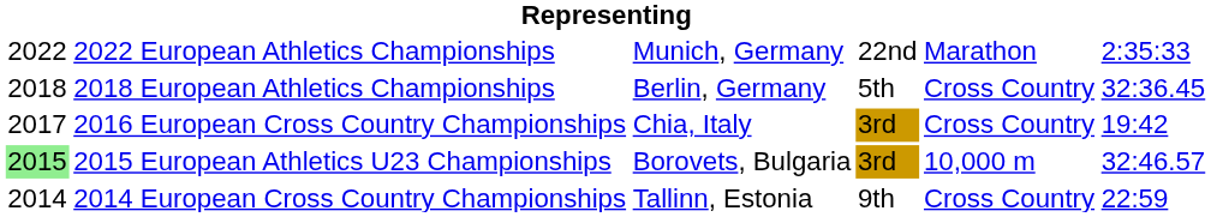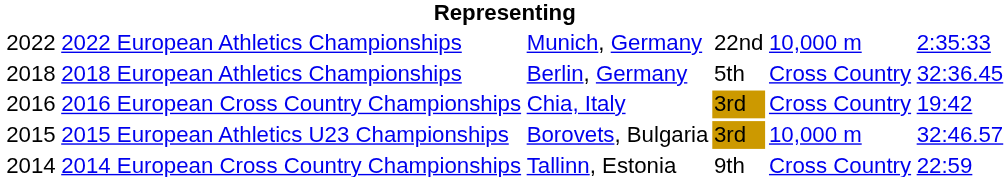 <table>
 <tr>
 <th colspan="7">Representing </th>
 </tr>
 <tr>
 <td>2022</td>
 <td><a href='#'>2022 European Athletics Championships</a></td>
 <td><a href='#'>Munich</a>, <a href='#'>Germany</a></td>
 <td>22nd</td>
-<td><a href='#'>Marathon</a></td>
+<td><a href='#'>10,000 m</a></td>
 <td><a href='#'>2:35:33</a></td>
 </tr>
 <tr>
 <td>2018</td>
 <td><a href='#'>2018 European Athletics Championships</a></td>
 <td><a href='#'>Berlin</a>, <a href='#'>Germany</a></td>
 <td>5th</td>
 <td><a href='#'>Cross Country</a></td>
 <td><a href='#'>32:36.45</a></td>
 </tr>
 <tr>
-<td>2017</td>
+<td>2016</td>
 <td><a href='#'>2016 European Cross Country Championships</a></td>
 <td><a href='#'>Chia, Italy</a></td>
 <td bgcolor=cc9900>3rd</td>
 <td><a href='#'>Cross Country</a></td>
 <td><a href='#'>19:42</a></td>
 </tr>
 <tr>
-<td style="background: lightgreen;">2015</td>
+<td>2015</td>
 <td><a href='#'>2015 European Athletics U23 Championships</a></td>
 <td><a href='#'>Borovets</a>, Bulgaria</td>
 <td bgcolor=cc9900>3rd</td>
 <td><a href='#'>10,000 m</a></td>
 <td><a href='#'>32:46.57</a></td>
 </tr>
 <tr>
 <td>2014</td>
 <td><a href='#'>2014 European Cross Country Championships</a></td>
 <td><a href='#'>Tallinn</a>, Estonia</td>
 <td>9th</td>
 <td><a href='#'>Cross Country</a></td>
 <td><a href='#'>22:59</a></td>
 </tr>
 </table>
